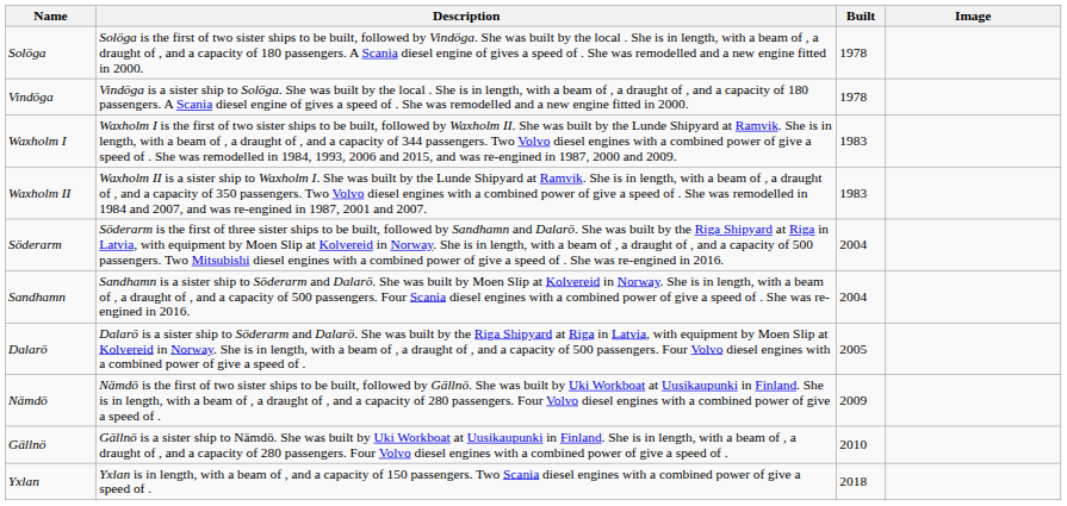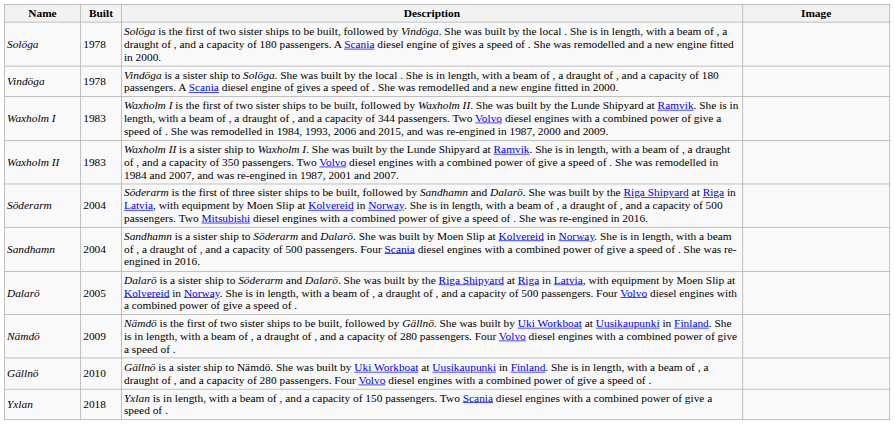 <table class="wikitable sortable">
 <tr>
 <th width="100">Name</th>
+<th width="50">Built</th>
 <th class="unsortable">Description</th>
-<th width="50">Built</th>
 <th class="unsortable" width="200">Image</th>
 </tr>
 <tr ->
 <td><em>Solöga</em></td>
+<td>1978</td>
 <td><em>Solöga</em> is the first of two sister ships to be built, followed by <em>Vindöga</em>. She was built by the local . She is  in length, with a beam of , a draught of , and a capacity of 180 passengers. A <a href='#'>Scania</a> diesel engine of  gives a speed of . She was remodelled and a new engine fitted in 2000.</td>
-<td>1978</td>
 <td></td>
 </tr>
 <tr ->
 <td><em>Vindöga</em></td>
+<td>1978</td>
 <td><em>Vindöga</em> is a sister ship to <em>Solöga</em>. She was built by the local . She is  in length, with a beam of , a draught of , and a capacity of 180 passengers. A <a href='#'>Scania</a> diesel engine of  gives a speed of . She was remodelled and a new engine fitted in 2000.</td>
-<td>1978</td>
 <td></td>
 </tr>
 <tr ->
 <td><em>Waxholm I</em></td>
+<td>1983</td>
 <td><em>Waxholm I</em> is the first of two sister ships to be built, followed by <em>Waxholm II</em>. She was built by the Lunde Shipyard at <a href='#'>Ramvik</a>. She is  in length, with a beam of , a draught of , and a capacity of 344 passengers. Two <a href='#'>Volvo</a> diesel engines with a combined power of  give a speed of . She was remodelled in 1984, 1993, 2006 and 2015, and was re-engined in 1987, 2000 and 2009.</td>
-<td>1983</td>
 <td></td>
 </tr>
 <tr ->
 <td><em>Waxholm II</em></td>
+<td>1983</td>
 <td><em>Waxholm II</em> is a sister ship to <em>Waxholm I</em>. She was built by the Lunde Shipyard at <a href='#'>Ramvik</a>. She is  in length, with a beam of , a draught of , and a capacity of 350 passengers. Two <a href='#'>Volvo</a> diesel engines with a combined power of  give a speed of . She was remodelled in 1984 and 2007, and was re-engined in 1987, 2001 and 2007.</td>
-<td>1983</td>
 <td></td>
 </tr>
 <tr ->
 <td><em>Söderarm</em></td>
+<td>2004</td>
 <td><em>Söderarm</em> is the first of three sister ships to be built, followed by <em>Sandhamn</em> and <em>Dalarö</em>. She was built by the <a href='#'>Riga Shipyard</a> at <a href='#'>Riga</a> in <a href='#'>Latvia</a>, with equipment by Moen Slip at <a href='#'>Kolvereid</a> in <a href='#'>Norway</a>. She is  in length, with a beam of , a draught of , and a capacity of 500 passengers. Two <a href='#'>Mitsubishi</a> diesel engines with a combined power of  give a speed of . She was re-engined in 2016.</td>
-<td>2004</td>
 <td></td>
 </tr>
 <tr ->
 <td><em>Sandhamn</em></td>
+<td>2004</td>
 <td><em>Sandhamn</em> is a sister ship to <em>Söderarm</em> and <em>Dalarö</em>. She was built by Moen Slip at <a href='#'>Kolvereid</a> in <a href='#'>Norway</a>. She is  in length, with a beam of , a draught of , and a capacity of 500 passengers. Four <a href='#'>Scania</a> diesel engines with a combined power of  give a speed of . She was re-engined in 2016.</td>
-<td>2004</td>
 <td></td>
 </tr>
 <tr ->
 <td><em>Dalarö</em></td>
+<td>2005</td>
 <td><em>Dalarö</em> is a sister ship to <em>Söderarm</em> and <em>Dalarö</em>. She was built by the <a href='#'>Riga Shipyard</a> at <a href='#'>Riga</a> in <a href='#'>Latvia</a>, with equipment by Moen Slip at <a href='#'>Kolvereid</a> in <a href='#'>Norway</a>. She is  in length, with a beam of , a draught of , and a capacity of 500 passengers. Four <a href='#'>Volvo</a> diesel engines with a combined power of  give a speed of .</td>
-<td>2005</td>
 <td></td>
 </tr>
 <tr ->
 <td><em>Nämdö</em></td>
+<td>2009</td>
 <td><em>Nämdö</em> is the first of two sister ships to be built, followed by <em>Gällnö</em>. She was built by <a href='#'>Uki Workboat</a> at <a href='#'>Uusikaupunki</a> in <a href='#'>Finland</a>. She is  in length, with a beam of , a draught of , and a capacity of 280 passengers. Four <a href='#'>Volvo</a> diesel engines with a combined power of  give a speed of .</td>
-<td>2009</td>
 <td></td>
 </tr>
 <tr ->
 <td><em>Gällnö</em></td>
+<td>2010</td>
 <td><em>Gällnö</em> is a sister ship to Nämdö. She was built by <a href='#'>Uki Workboat</a> at <a href='#'>Uusikaupunki</a> in <a href='#'>Finland</a>. She is  in length, with a beam of , a draught of , and a capacity of 280 passengers. Four <a href='#'>Volvo</a> diesel engines with a combined power of  give a speed of .</td>
-<td>2010</td>
 <td></td>
 </tr>
 <tr ->
 <td><em>Yxlan</em></td>
+<td>2018</td>
 <td><em>Yxlan</em> is  in length, with a beam of , and a capacity of 150 passengers. Two <a href='#'>Scania</a> diesel engines with a combined power of  give a speed of .</td>
-<td>2018</td>
 <td></td>
 </tr>
 </table>
